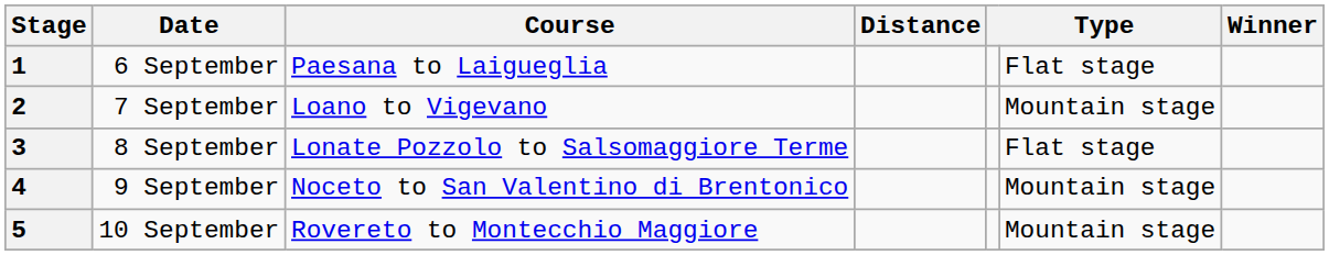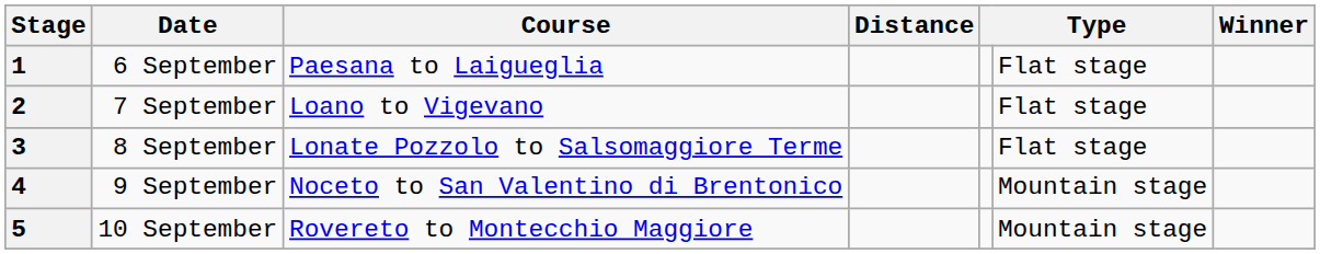 <table class="wikitable">
 <tr>
 <th>Stage</th>
 <th>Date</th>
 <th>Course</th>
 <th>Distance</th>
 <th colspan="2">Type</th>
 <th>Winner</th>
 </tr>
 <tr>
 <th style="text-align:left">1</th>
 <td align=right>6 September</td>
 <td><a href='#'>Paesana</a> to <a href='#'>Laigueglia</a></td>
 <td style="text-align:center;"></td>
 <td></td>
 <td>Flat stage</td>
 <td></td>
 </tr>
 <tr>
 <th style="text-align:left">2</th>
 <td align=right>7 September</td>
 <td><a href='#'>Loano</a> to <a href='#'>Vigevano</a></td>
 <td style="text-align:center;"></td>
 <td></td>
-<td>Mountain stage</td>
+<td>Flat stage</td>
 <td></td>
 </tr>
 <tr>
 <th style="text-align:left">3</th>
 <td align=right>8 September</td>
 <td><a href='#'>Lonate Pozzolo</a> to <a href='#'>Salsomaggiore Terme</a></td>
 <td style="text-align:center;"></td>
 <td></td>
 <td>Flat stage</td>
 <td></td>
 </tr>
 <tr>
 <th style="text-align:left">4</th>
 <td align=right>9 September</td>
 <td><a href='#'>Noceto</a> to <a href='#'>San Valentino di Brentonico</a></td>
 <td style="text-align:center;"></td>
 <td></td>
 <td>Mountain stage</td>
 <td></td>
 </tr>
 <tr>
 <th style="text-align:left">5</th>
 <td align=right>10 September</td>
 <td><a href='#'>Rovereto</a> to <a href='#'>Montecchio Maggiore</a></td>
 <td style="text-align:center;"></td>
 <td></td>
 <td>Mountain stage</td>
 <td></td>
 </tr>
 </table>
